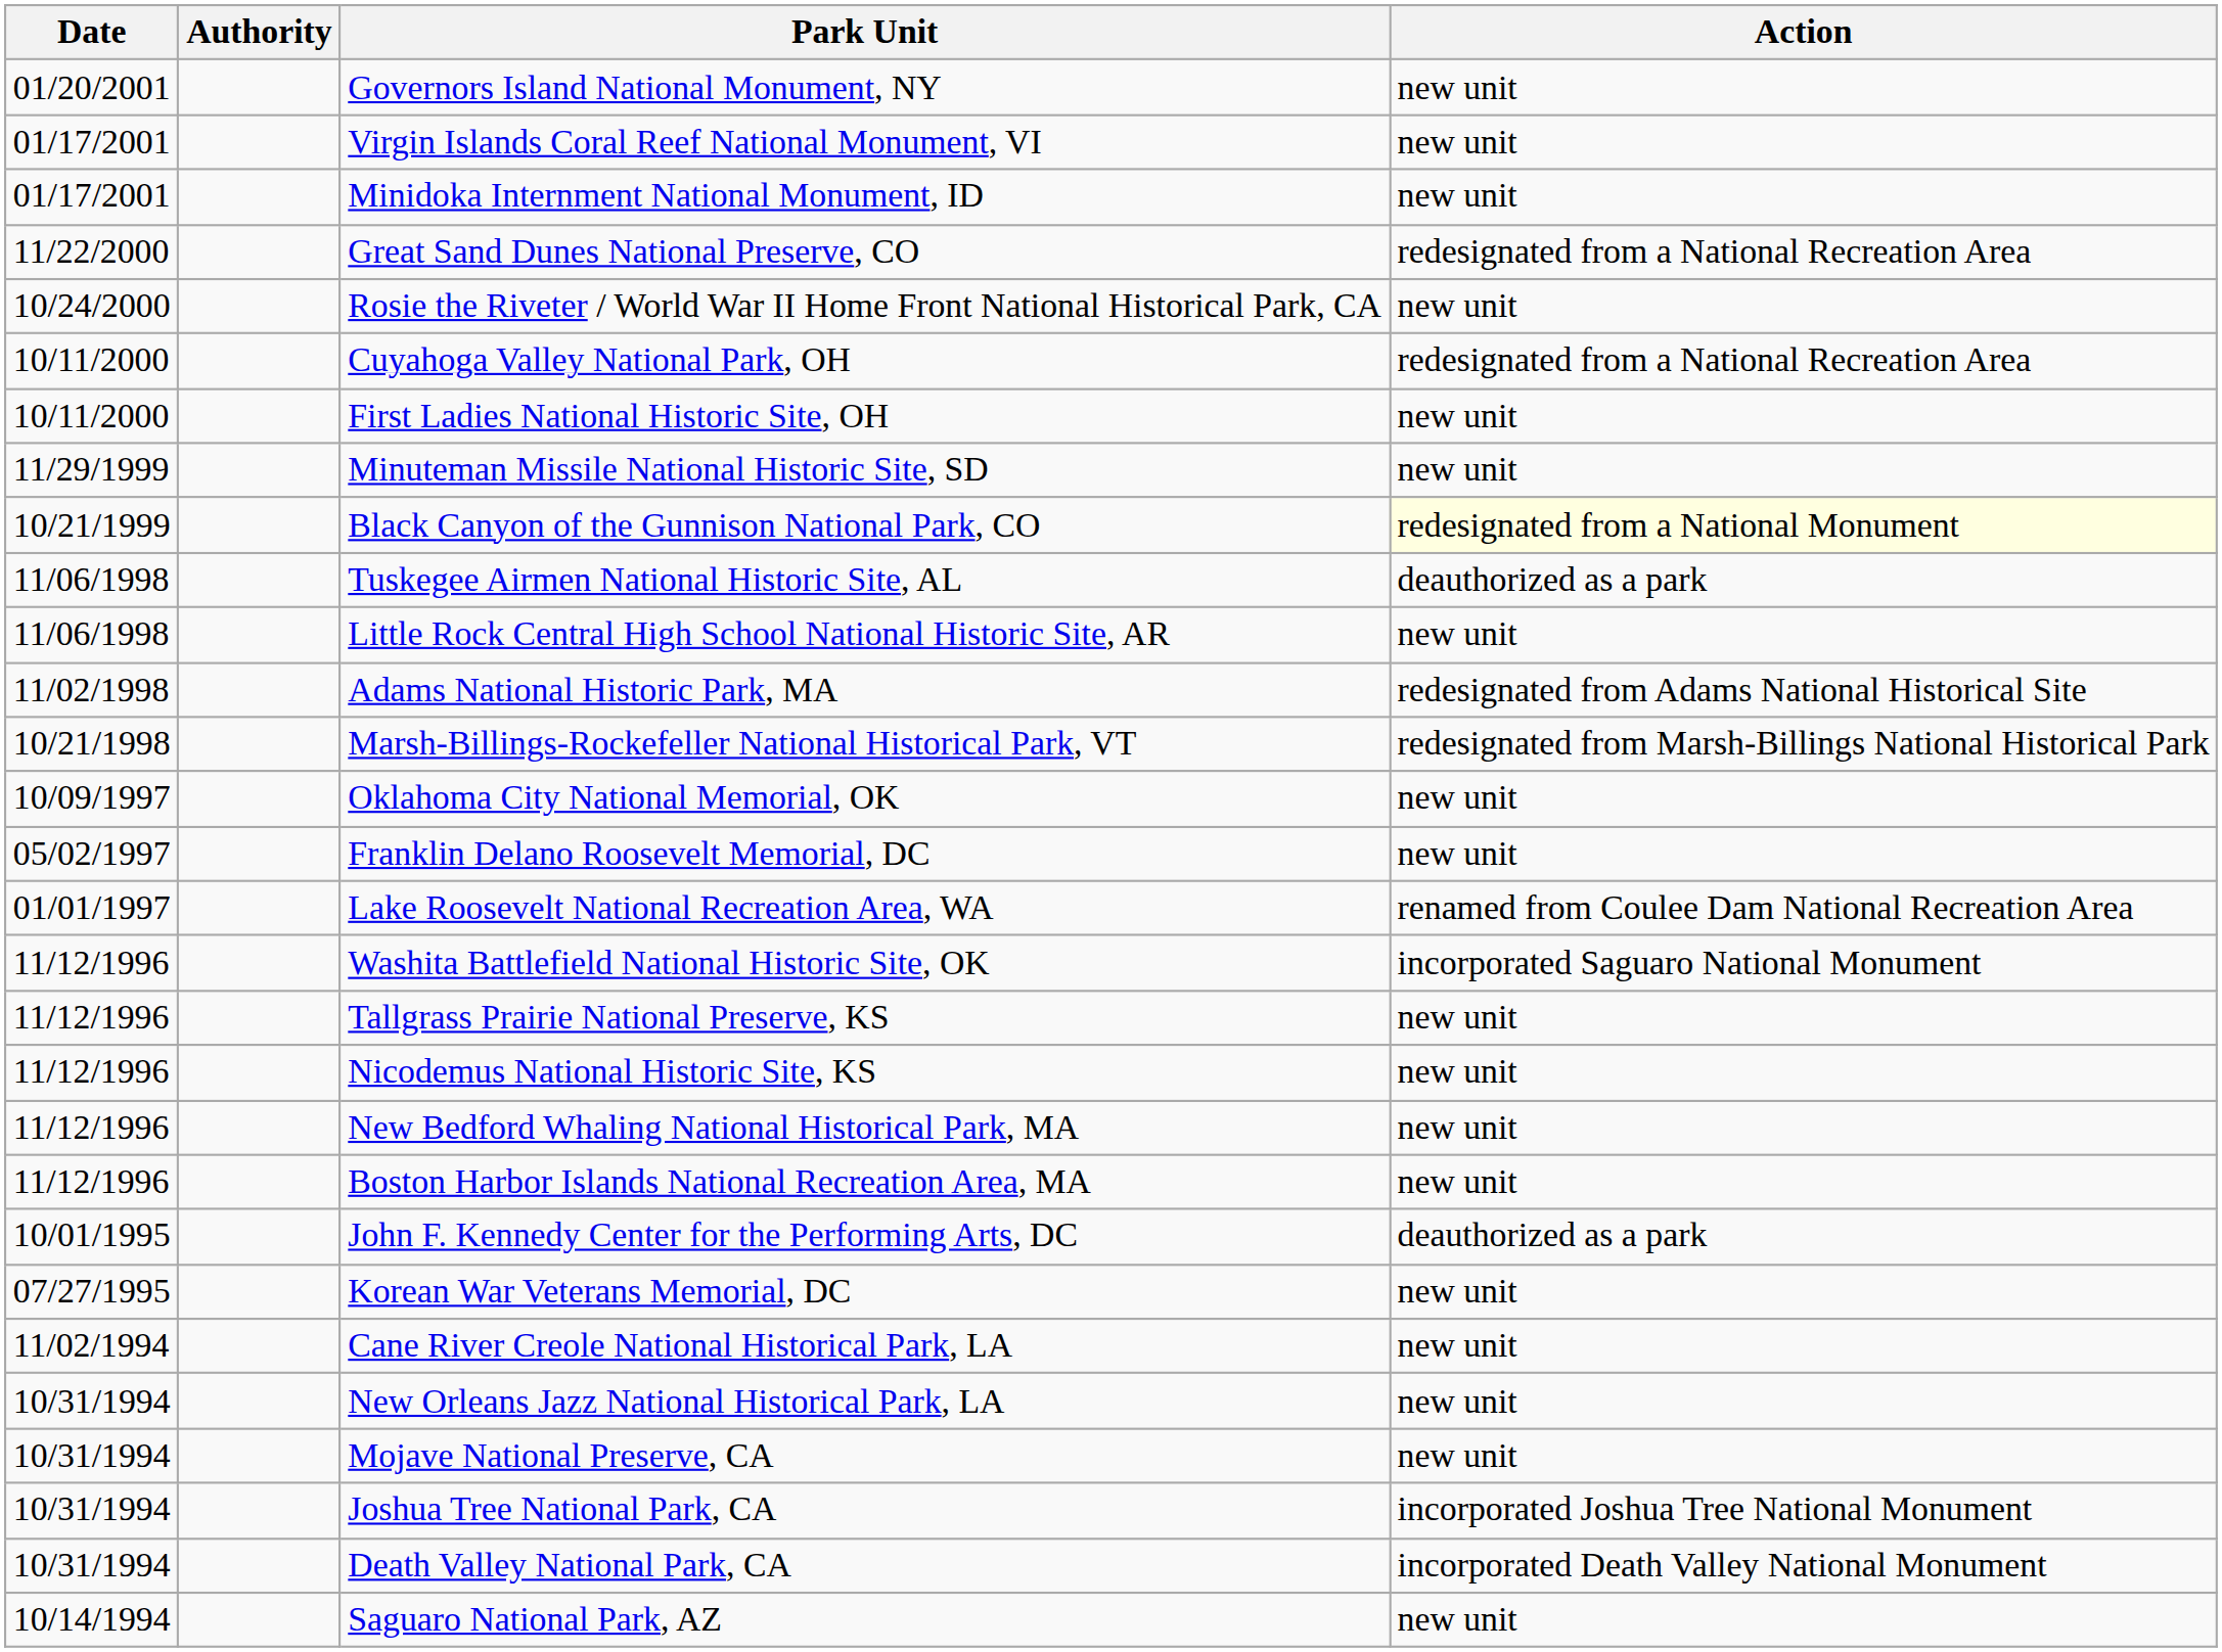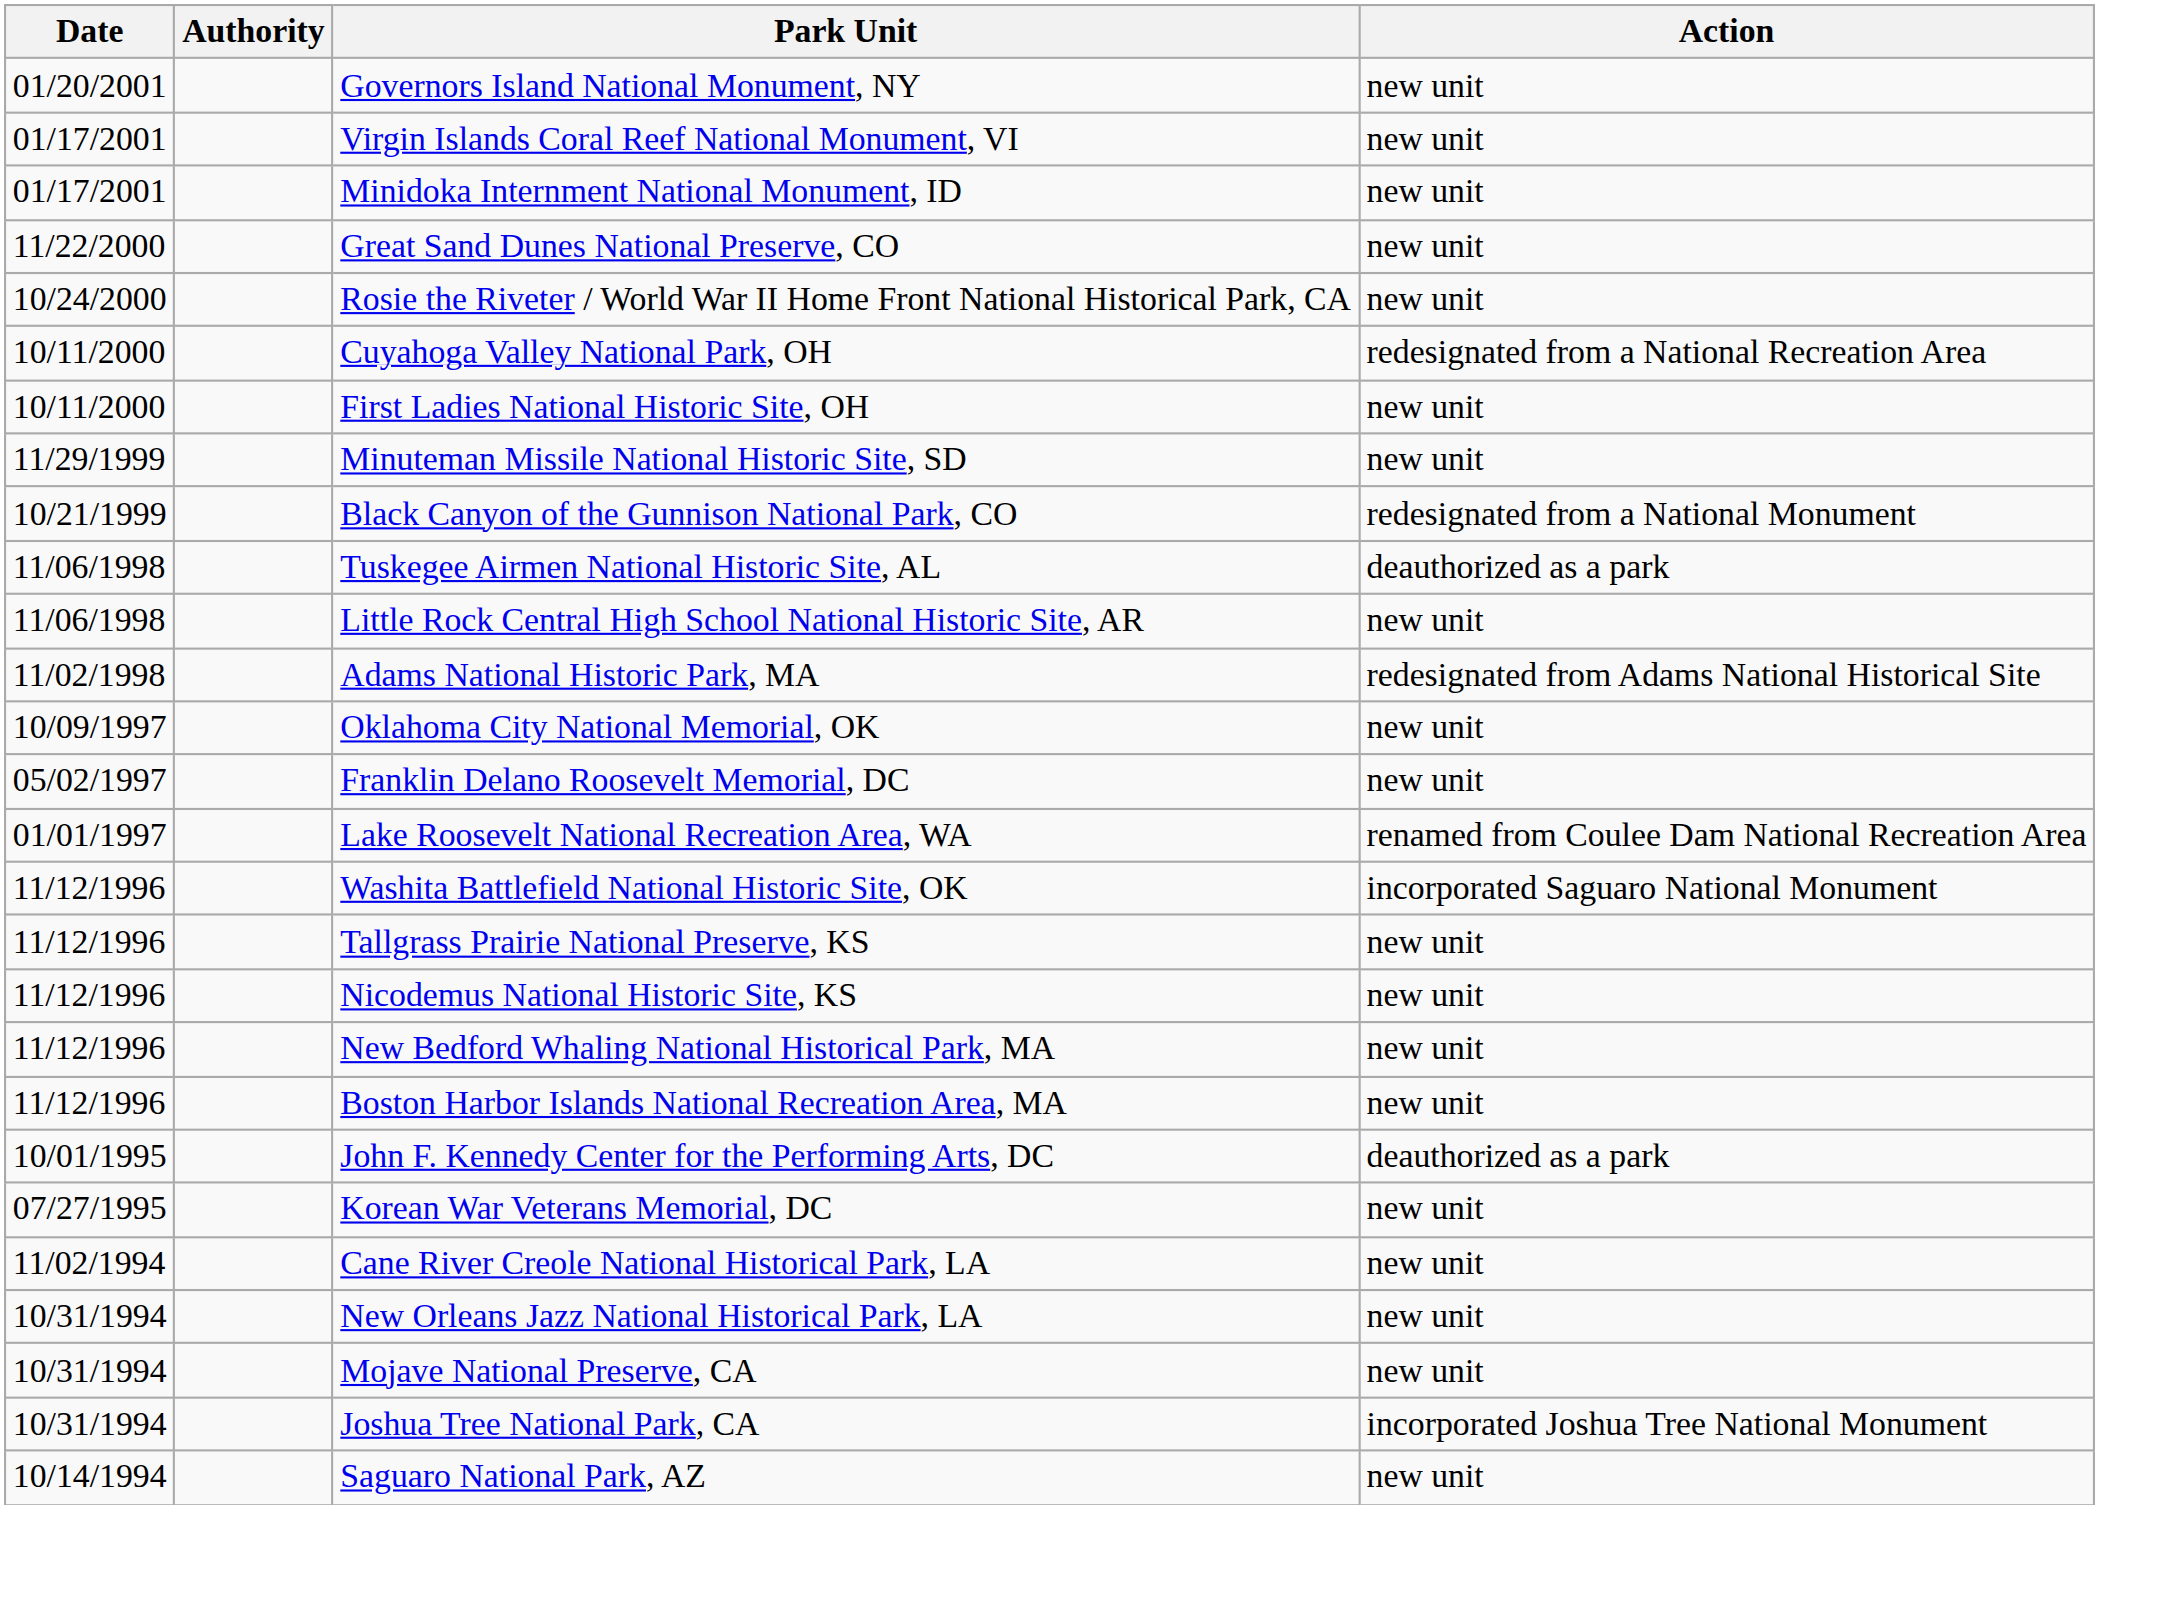 <table class="wikitable">
 <tr>
 <th>Date</th>
 <th>Authority</th>
 <th>Park Unit</th>
 <th>Action</th>
 </tr>
 <tr>
 <td>01/20/2001</td>
 <td></td>
 <td><a href='#'>Governors Island National Monument</a>, NY</td>
 <td>new unit</td>
 </tr>
 <tr>
 <td>01/17/2001</td>
 <td></td>
 <td><a href='#'>Virgin Islands Coral Reef National Monument</a>, VI</td>
 <td>new unit</td>
 </tr>
 <tr>
 <td>01/17/2001</td>
 <td></td>
 <td><a href='#'>Minidoka Internment National Monument</a>, ID</td>
 <td>new unit</td>
 </tr>
 <tr>
 <td>11/22/2000</td>
 <td></td>
 <td><a href='#'>Great Sand Dunes National Preserve</a>, CO</td>
-<td>redesignated from a National Recreation Area</td>
+<td>new unit</td>
 </tr>
 <tr>
 <td>10/24/2000</td>
 <td></td>
 <td><a href='#'>Rosie the Riveter</a> / World War II Home Front National Historical Park, CA</td>
 <td>new unit</td>
 </tr>
 <tr>
 <td>10/11/2000</td>
 <td></td>
 <td><a href='#'>Cuyahoga Valley National Park</a>, OH</td>
 <td>redesignated from a National Recreation Area</td>
 </tr>
 <tr>
 <td>10/11/2000</td>
 <td></td>
 <td><a href='#'>First Ladies National Historic Site</a>, OH</td>
 <td>new unit</td>
 </tr>
 <tr>
 <td>11/29/1999</td>
 <td></td>
 <td><a href='#'>Minuteman Missile National Historic Site</a>, SD</td>
 <td>new unit</td>
 </tr>
 <tr>
 <td>10/21/1999</td>
 <td></td>
 <td><a href='#'>Black Canyon of the Gunnison National Park</a>, CO</td>
-<td style="background: lightyellow;">redesignated from a National Monument</td>
+<td>redesignated from a National Monument</td>
 </tr>
 <tr>
 <td>11/06/1998</td>
 <td></td>
 <td><a href='#'>Tuskegee Airmen National Historic Site</a>, AL</td>
 <td>deauthorized as a park</td>
 </tr>
 <tr>
 <td>11/06/1998</td>
 <td></td>
 <td><a href='#'>Little Rock Central High School National Historic Site</a>, AR</td>
 <td>new unit</td>
 </tr>
 <tr>
 <td>11/02/1998</td>
 <td></td>
 <td><a href='#'>Adams National Historic Park</a>, MA</td>
 <td>redesignated from Adams National Historical Site</td>
-</tr>
-<tr>
-<td>10/21/1998</td>
-<td></td>
-<td><a href='#'>Marsh-Billings-Rockefeller National Historical Park</a>, VT</td>
-<td>redesignated from Marsh-Billings National Historical Park</td>
 </tr>
 <tr>
 <td>10/09/1997</td>
 <td></td>
 <td><a href='#'>Oklahoma City National Memorial</a>, OK</td>
 <td>new unit</td>
 </tr>
 <tr>
 <td>05/02/1997</td>
 <td></td>
 <td><a href='#'>Franklin Delano Roosevelt Memorial</a>, DC</td>
 <td>new unit</td>
 </tr>
 <tr>
 <td>01/01/1997</td>
 <td></td>
 <td><a href='#'>Lake Roosevelt National Recreation Area</a>, WA</td>
 <td>renamed from Coulee Dam National Recreation Area</td>
 </tr>
 <tr>
 <td>11/12/1996</td>
 <td></td>
 <td><a href='#'>Washita Battlefield National Historic Site</a>, OK</td>
 <td>incorporated Saguaro National Monument</td>
 </tr>
 <tr>
 <td>11/12/1996</td>
 <td></td>
 <td><a href='#'>Tallgrass Prairie National Preserve</a>, KS</td>
 <td>new unit</td>
 </tr>
 <tr>
 <td>11/12/1996</td>
 <td></td>
 <td><a href='#'>Nicodemus National Historic Site</a>, KS</td>
 <td>new unit</td>
 </tr>
 <tr>
 <td>11/12/1996</td>
 <td></td>
 <td><a href='#'>New Bedford Whaling National Historical Park</a>, MA</td>
 <td>new unit</td>
 </tr>
 <tr>
 <td>11/12/1996</td>
 <td></td>
 <td><a href='#'>Boston Harbor Islands National Recreation Area</a>, MA</td>
 <td>new unit</td>
 </tr>
 <tr>
 <td>10/01/1995</td>
 <td></td>
 <td><a href='#'>John F. Kennedy Center for the Performing Arts</a>, DC</td>
 <td>deauthorized as a park</td>
 </tr>
 <tr>
 <td>07/27/1995</td>
 <td></td>
 <td><a href='#'>Korean War Veterans Memorial</a>, DC</td>
 <td>new unit</td>
 </tr>
 <tr>
 <td>11/02/1994</td>
 <td></td>
 <td><a href='#'>Cane River Creole National Historical Park</a>, LA</td>
 <td>new unit</td>
 </tr>
 <tr>
 <td>10/31/1994</td>
 <td></td>
 <td><a href='#'>New Orleans Jazz National Historical Park</a>, LA</td>
 <td>new unit</td>
 </tr>
 <tr>
 <td>10/31/1994</td>
 <td></td>
 <td><a href='#'>Mojave National Preserve</a>, CA</td>
 <td>new unit</td>
 </tr>
 <tr>
 <td>10/31/1994</td>
 <td></td>
 <td><a href='#'>Joshua Tree National Park</a>, CA</td>
 <td>incorporated Joshua Tree National Monument</td>
 </tr>
 <tr>
-<td>10/31/1994</td>
-<td></td>
-<td><a href='#'>Death Valley National Park</a>, CA</td>
-<td>incorporated Death Valley National Monument</td>
-</tr>
-<tr>
 <td>10/14/1994</td>
 <td></td>
 <td><a href='#'>Saguaro National Park</a>, AZ</td>
 <td>new unit</td>
 </tr>
 </table>
